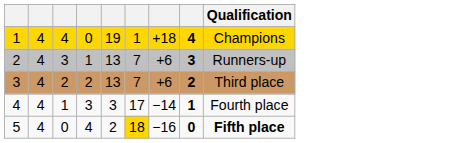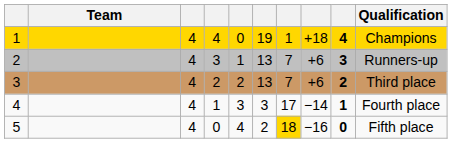 <table class="wikitable" style="text-align:center;">
 <tr>
 <th width="20"></th>
+<th width="165">Team</th>
 <th width="20"></th>
 <th width="20"></th>
 <th width="20"></th>
 <th width="20"></th>
 <th width="20"></th>
 <th width="20"></th>
 <th width="20"></th>
 <th width="95">Qualification</th>
 </tr>
 <tr bgcolor="gold">
 <td>1</td>
+<td align="left"></td>
 <td>4</td>
 <td>4</td>
 <td>0</td>
 <td>19</td>
 <td>1</td>
 <td>+18</td>
 <td><strong>4</strong></td>
 <td>Champions</td>
 </tr>
 <tr bgcolor="silver">
 <td>2</td>
+<td align="left"></td>
 <td>4</td>
 <td>3</td>
 <td>1</td>
 <td>13</td>
 <td>7</td>
 <td>+6</td>
 <td><strong>3</strong></td>
 <td>Runners-up</td>
 </tr>
 <tr bgcolor="cc9966">
 <td>3</td>
+<td align="left"></td>
 <td>4</td>
 <td>2</td>
 <td>2</td>
 <td>13</td>
 <td>7</td>
 <td>+6</td>
 <td><strong>2</strong></td>
 <td>Third place</td>
 </tr>
 <tr>
 <td>4</td>
+<td align="left"></td>
 <td>4</td>
 <td>1</td>
 <td>3</td>
 <td>3</td>
 <td>17</td>
 <td>−14</td>
 <td><strong>1</strong></td>
 <td>Fourth place</td>
 </tr>
 <tr>
 <td>5</td>
+<td align="left"></td>
 <td>4</td>
 <td>0</td>
 <td>4</td>
 <td>2</td>
 <td style="background: gold;">18</td>
 <td>−16</td>
 <td><strong>0</strong></td>
-<td><strong>Fifth place</strong></td>
+<td>Fifth place</td>
 </tr>
 </table>
